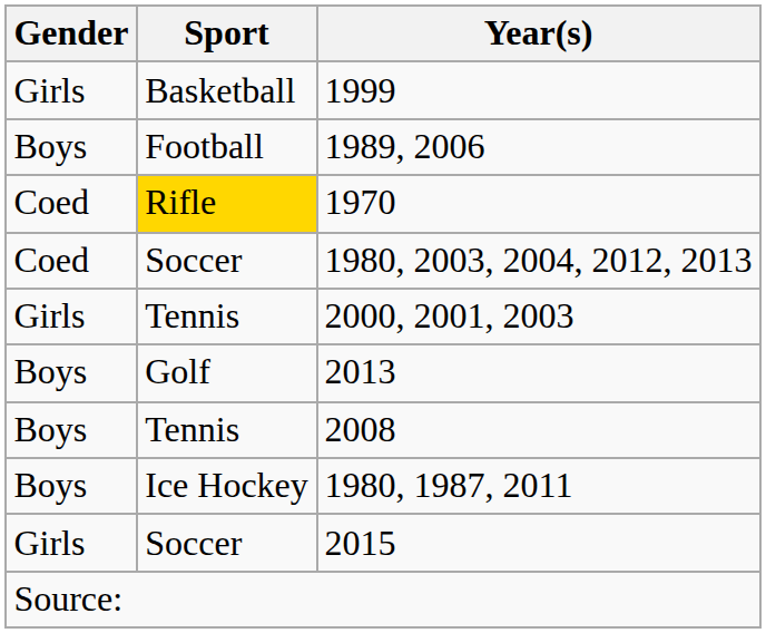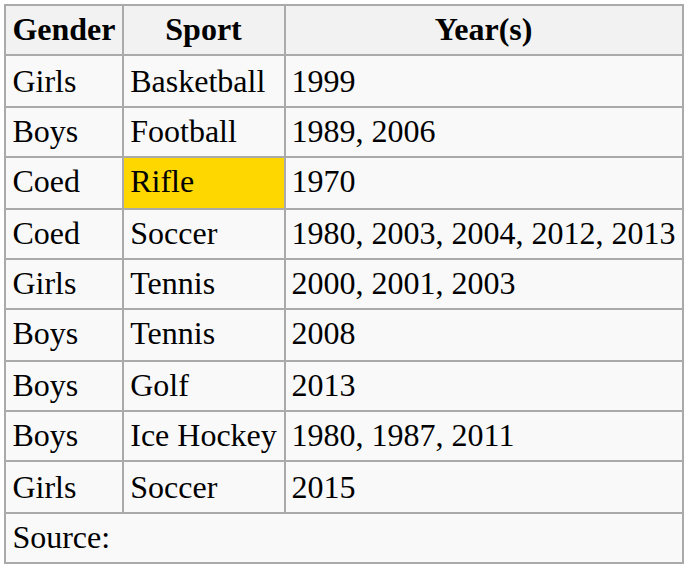 <table class="wikitable">
 <tr>
 <th>Gender</th>
 <th>Sport</th>
 <th>Year(s)</th>
 </tr>
 <tr>
 <td>Girls</td>
 <td>Basketball</td>
 <td>1999</td>
 </tr>
 <tr>
 <td>Boys</td>
 <td>Football</td>
 <td>1989, 2006</td>
 </tr>
 <tr>
 <td>Coed</td>
 <td style="background: gold;">Rifle</td>
 <td>1970</td>
 </tr>
 <tr>
 <td>Coed</td>
 <td>Soccer</td>
 <td>1980, 2003, 2004, 2012, 2013</td>
 </tr>
 <tr>
 <td>Girls</td>
 <td>Tennis</td>
 <td>2000, 2001, 2003</td>
 </tr>
 <tr>
 <td>Boys</td>
-<td>Golf</td>
-<td>2013</td>
+<td>Tennis</td>
+<td>2008</td>
 </tr>
 <tr>
 <td>Boys</td>
-<td>Tennis</td>
-<td>2008</td>
+<td>Golf</td>
+<td>2013</td>
 </tr>
 <tr>
 <td>Boys</td>
 <td>Ice Hockey</td>
 <td>1980, 1987, 2011</td>
 </tr>
 <tr>
 <td>Girls</td>
 <td>Soccer</td>
 <td>2015</td>
 </tr>
 <tr>
 <td colspan="3">Source:</td>
 </tr>
 </table>
